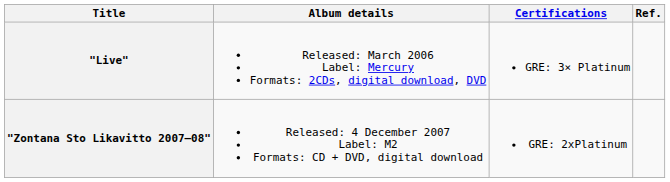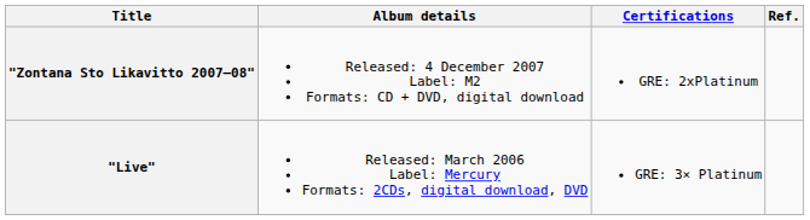 <table class="wikitable plainrowheaders" style="text-align:center;">
 <tr>
 <th scope="col">Title</th>
 <th scope="col">Album details</th>
 <th scope="col"><a href='#'>Certifications</a></th>
 <th scope="col">Ref.</th>
 </tr>
 <tr>
+<th scope="row">"Zontana Sto Likavitto 2007–08"</th>
+<td><br><ul><li>Released: 4 December 2007</li><li>Label: M2</li><li>Formats: CD + DVD, digital download</li></ul></td>
+<td><br><ul><li>GRE: 2xPlatinum</li></ul></td>
+<td></td>
+</tr>
+<tr>
 <th scope="row">"Live"</th>
 <td><br><ul><li>Released: March 2006</li><li>Label: <a href='#'>Mercury</a></li><li>Formats: <a href='#'>2CDs</a>, <a href='#'>digital download</a>, <a href='#'>DVD</a></li></ul></td>
 <td><br><ul><li>GRE: 3× Platinum</li></ul></td>
 <td></td>
 </tr>
-<tr>
-<th scope="row">"Zontana Sto Likavitto 2007–08"</th>
-<td><br><ul><li>Released: 4 December 2007</li><li>Label: M2</li><li>Formats: CD + DVD, digital download</li></ul></td>
-<td><br><ul><li>GRE: 2xPlatinum</li></ul></td>
-<td></td>
-</tr>
 </table>
